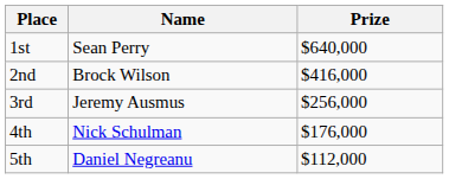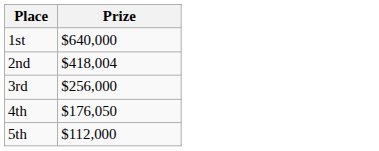 <table class="wikitable">
 <tr>
 <th width="50">Place</th>
-<th width="200">Name</th>
 <th width="125">Prize</th>
 </tr>
 <tr>
 <td>1st</td>
-<td> Sean Perry</td>
 <td>$640,000</td>
 </tr>
 <tr>
 <td>2nd</td>
-<td> Brock Wilson</td>
-<td>$416,000</td>
+<td>$418,004</td>
 </tr>
 <tr>
 <td>3rd</td>
-<td> Jeremy Ausmus</td>
 <td>$256,000</td>
 </tr>
 <tr>
 <td>4th</td>
-<td> <a href='#'>Nick Schulman</a></td>
-<td>$176,000</td>
+<td>$176,050</td>
 </tr>
 <tr>
 <td>5th</td>
-<td> <a href='#'>Daniel Negreanu</a></td>
 <td>$112,000</td>
 </tr>
 </table>
